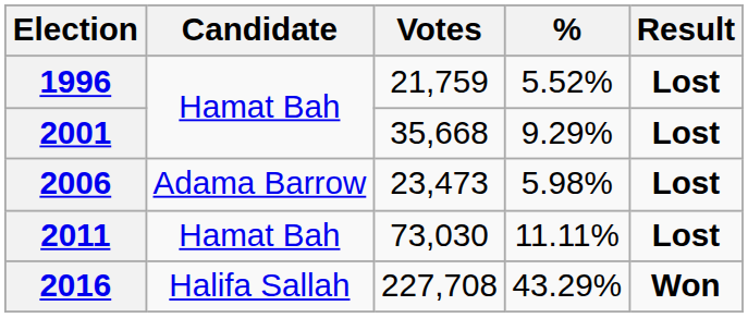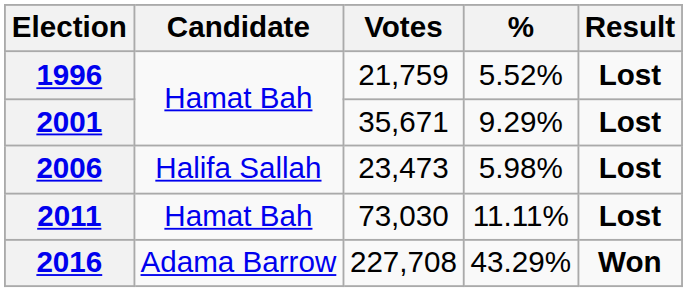 <table class="wikitable" style="text-align: center;">
 <tr>
 <th>Election</th>
 <th>Candidate</th>
 <th><strong>Votes</strong></th>
 <th><strong>%</strong></th>
 <th><strong>Result</strong></th>
 </tr>
 <tr>
 <th><a href='#'>1996</a></th>
 <td rowspan="2"><a href='#'>Hamat Bah</a></td>
 <td>21,759</td>
 <td>5.52%</td>
 <td><strong>Lost</strong> </td>
 </tr>
 <tr>
 <th><a href='#'>2001</a></th>
-<td>35,668</td>
+<td>35,671</td>
 <td>9.29%</td>
 <td><strong>Lost</strong> </td>
 </tr>
 <tr>
 <th><a href='#'>2006</a></th>
-<td><a href='#'>Adama Barrow</a></td>
+<td><a href='#'>Halifa Sallah</a></td>
 <td>23,473</td>
 <td>5.98%</td>
 <td><strong>Lost</strong> </td>
 </tr>
 <tr>
 <th><a href='#'>2011</a></th>
 <td><a href='#'>Hamat Bah</a></td>
 <td>73,030</td>
 <td>11.11%</td>
 <td><strong>Lost</strong> </td>
 </tr>
 <tr>
 <th><a href='#'>2016</a></th>
-<td><a href='#'>Halifa Sallah</a></td>
+<td><a href='#'>Adama Barrow</a></td>
 <td>227,708</td>
 <td>43.29%</td>
 <td><strong>Won</strong> </td>
 </tr>
 </table>
